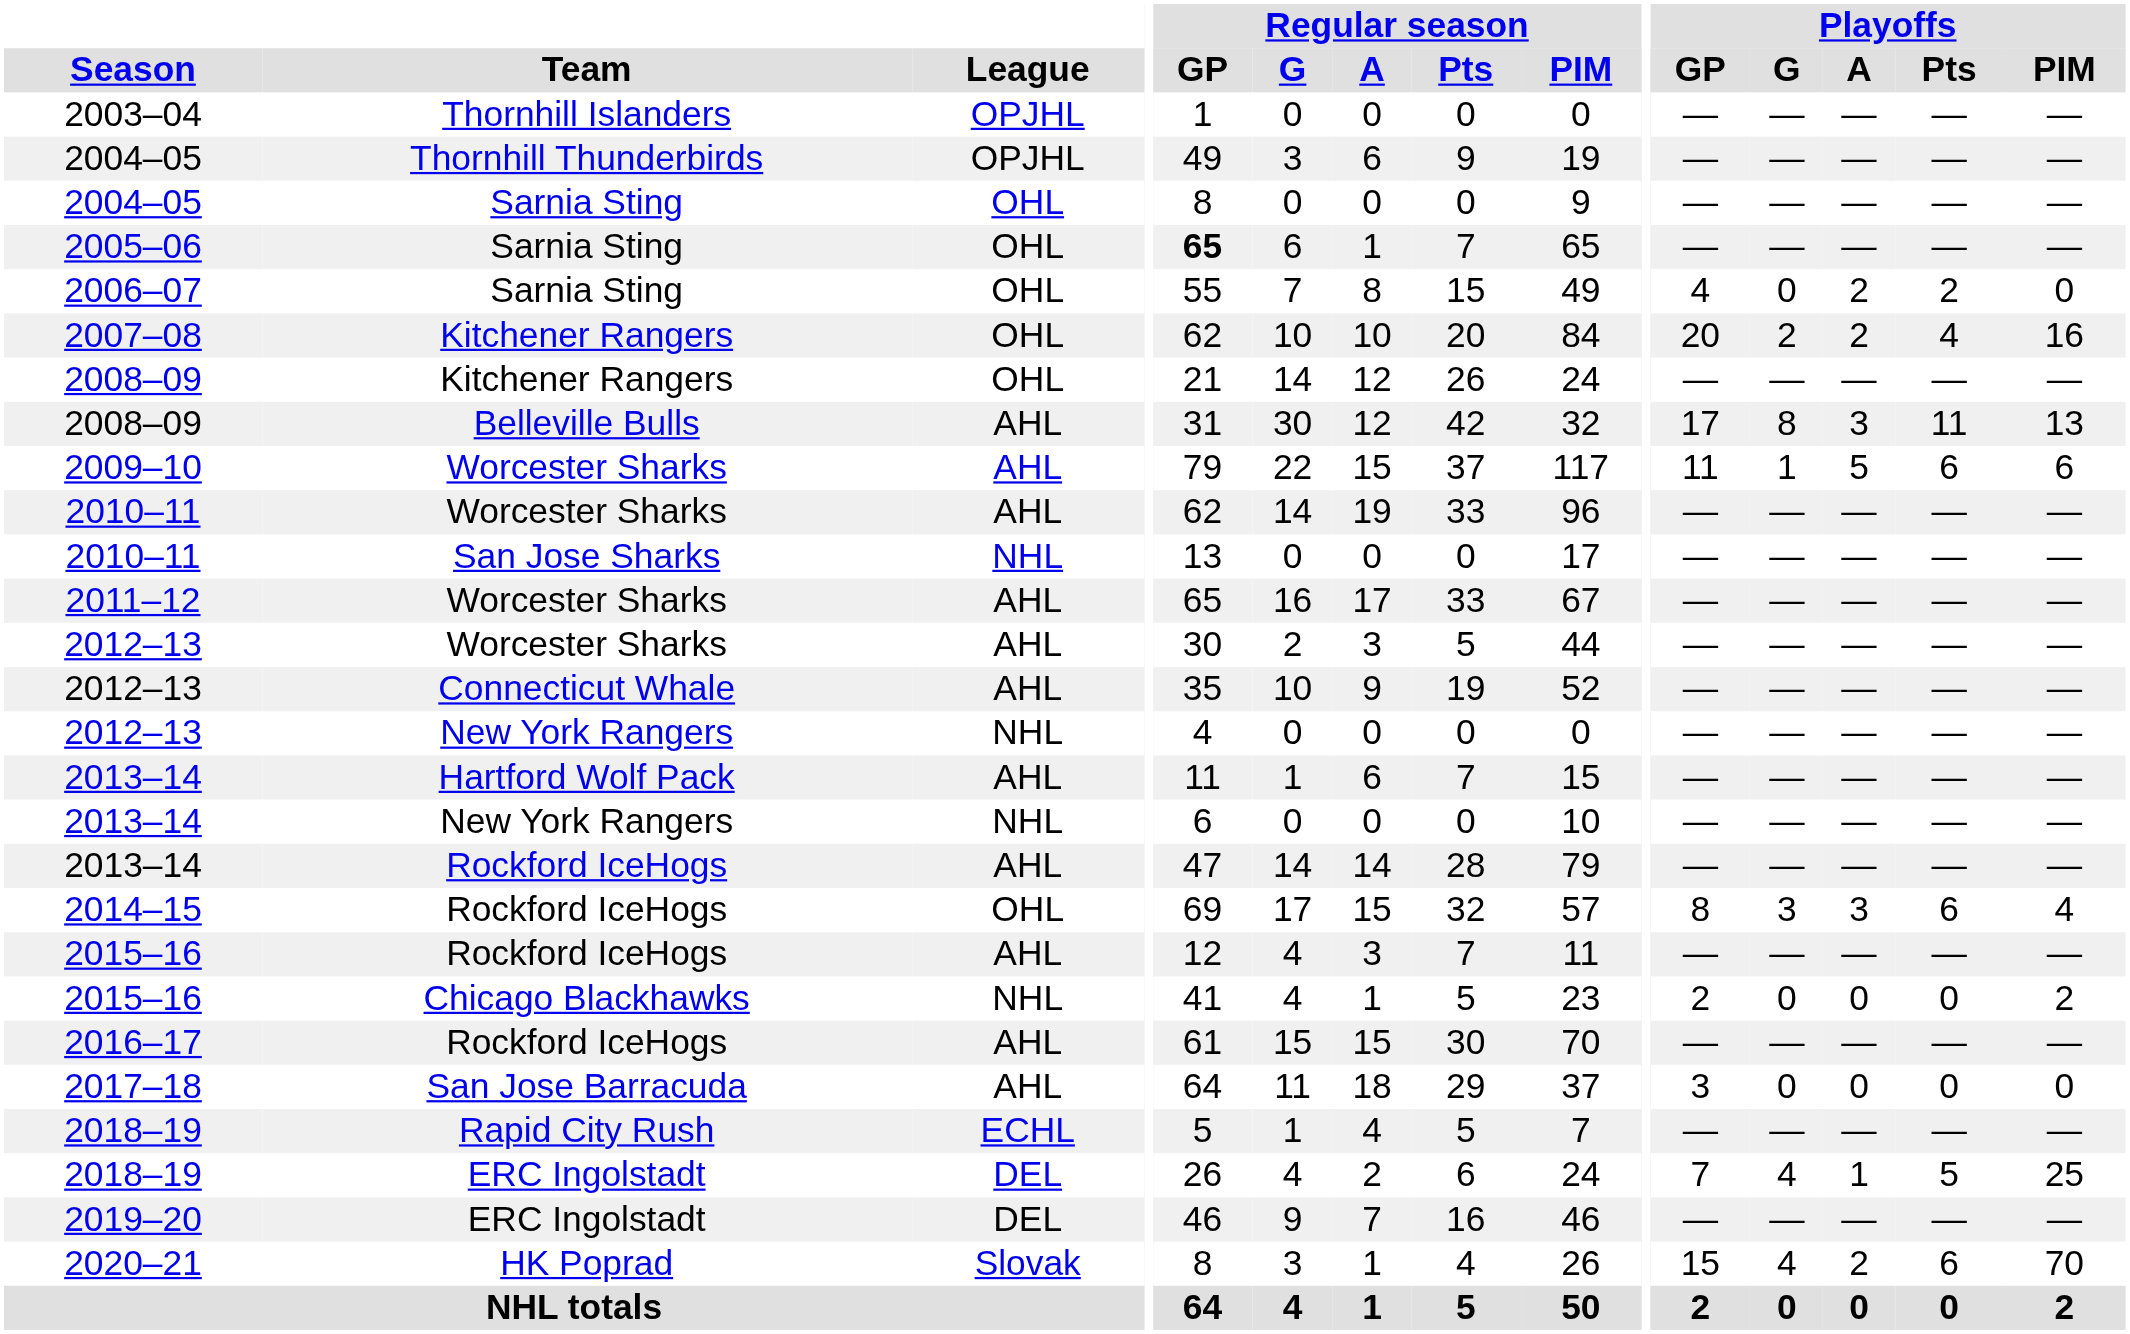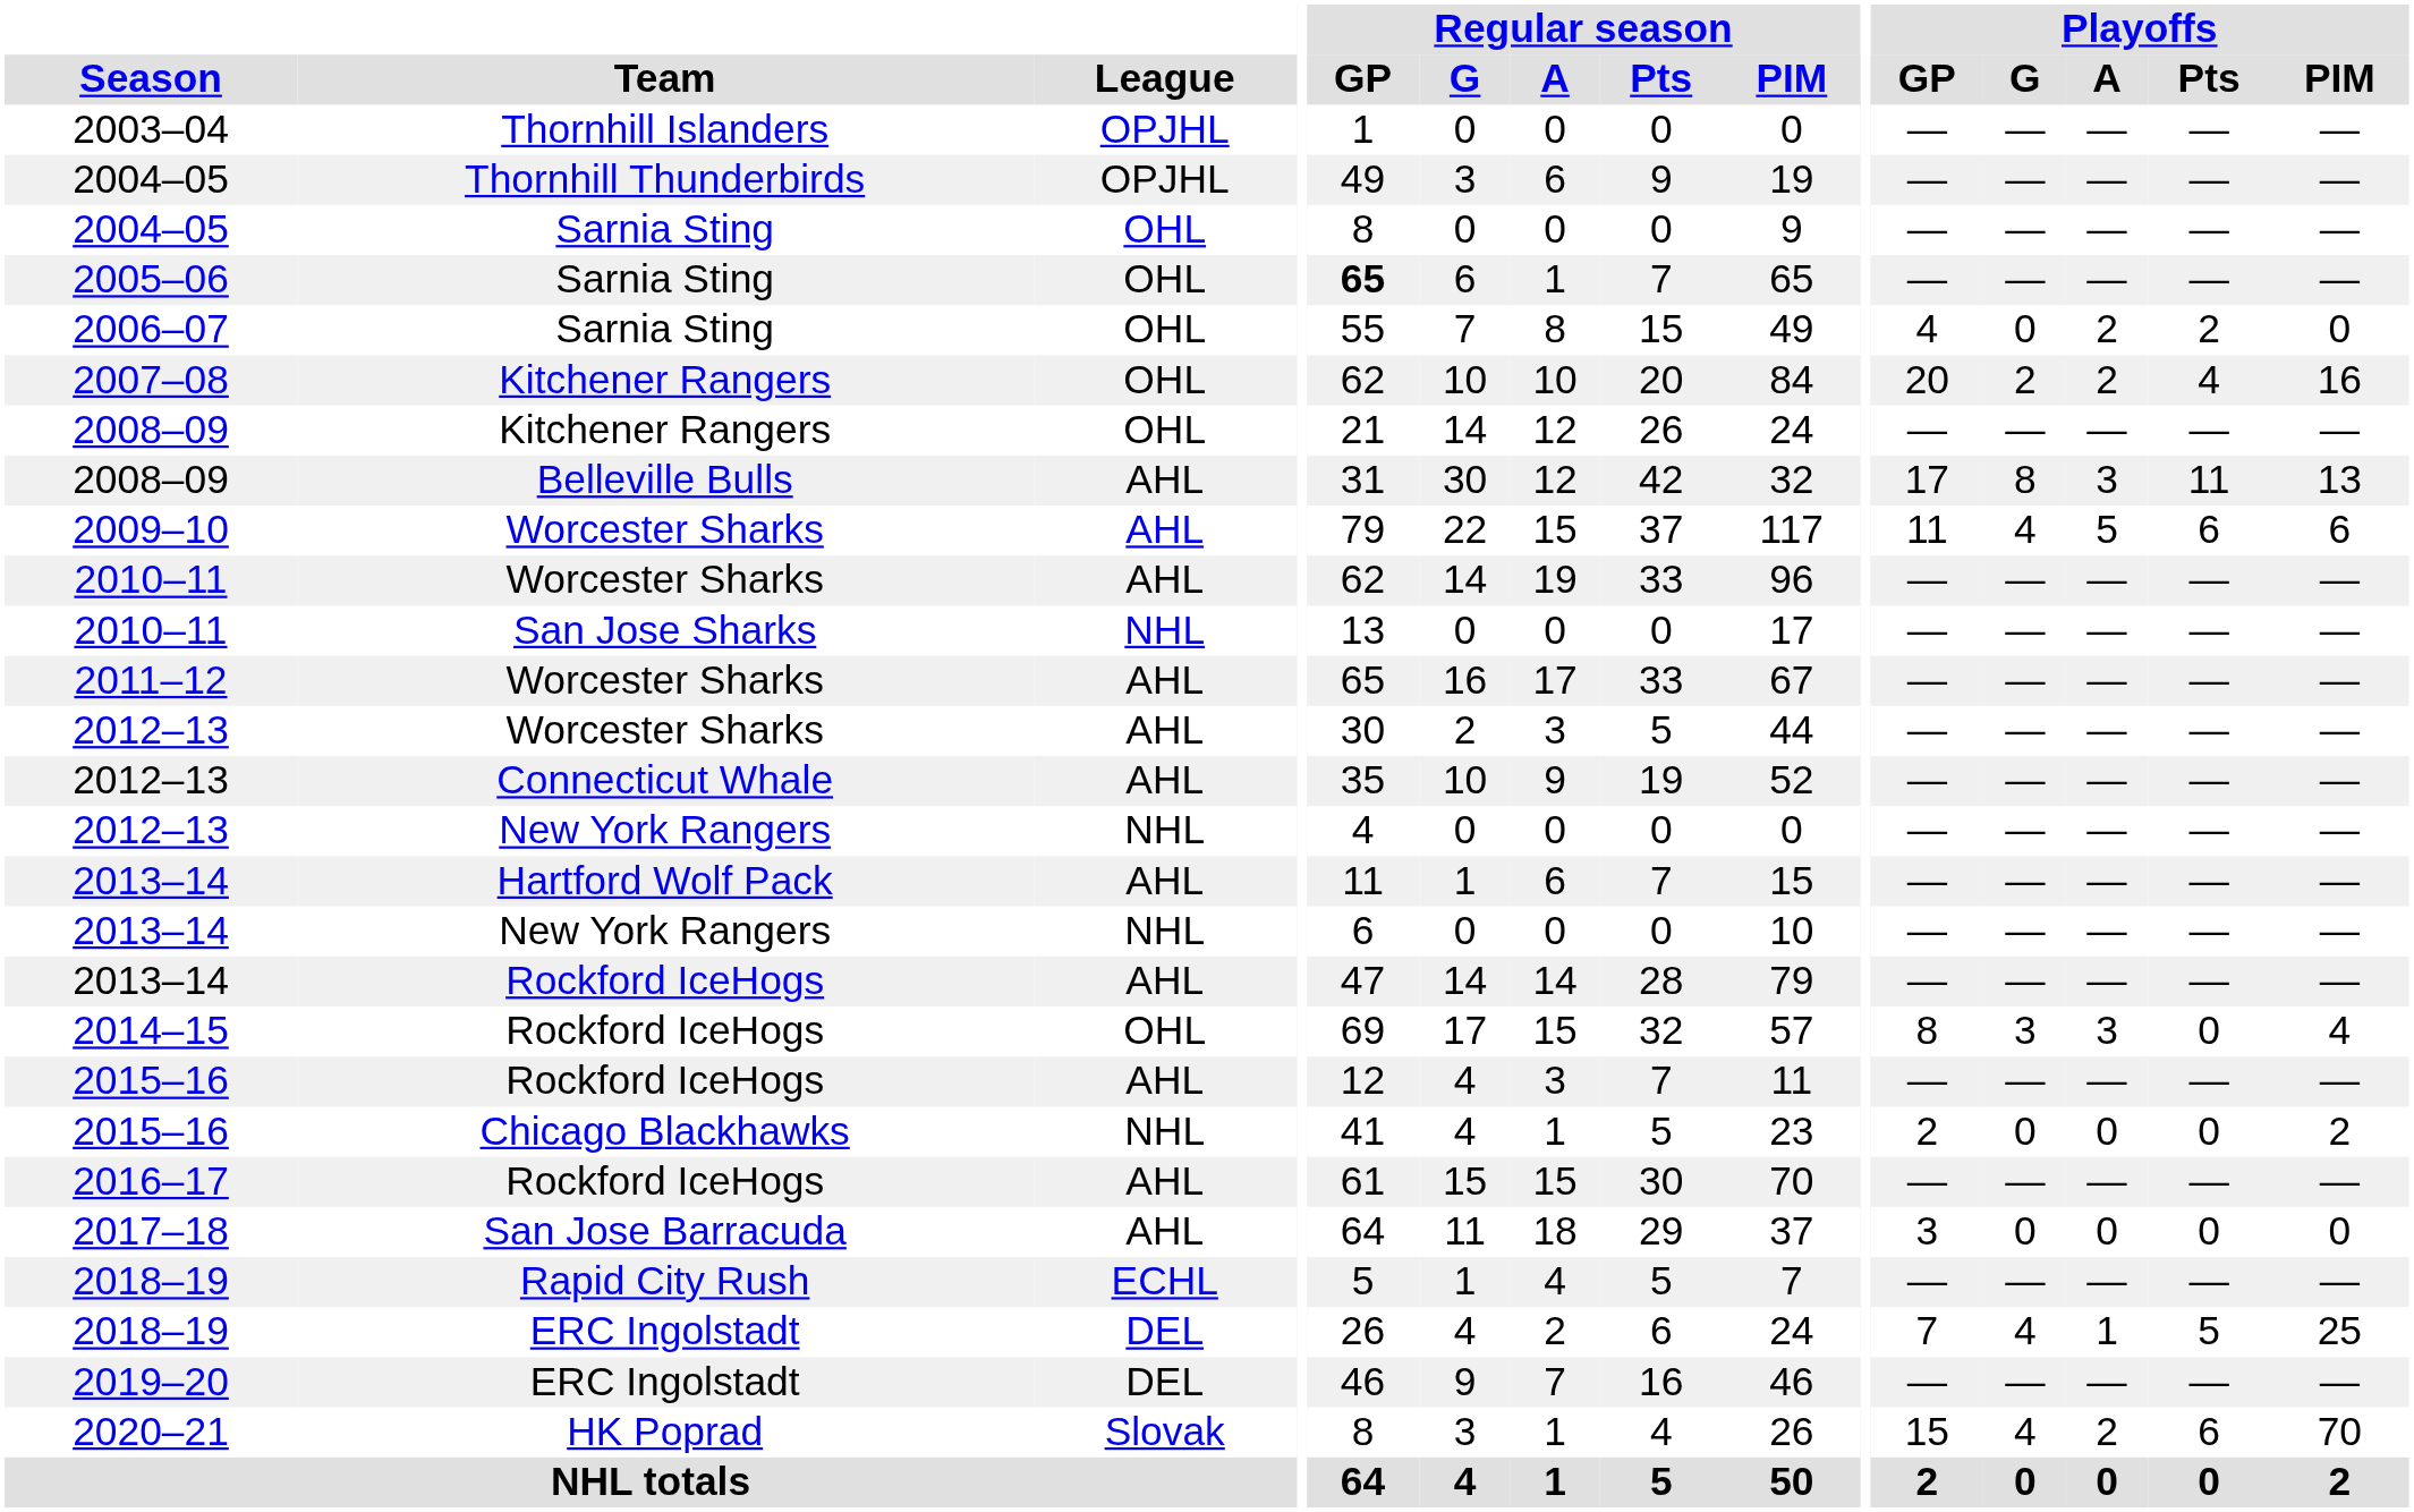 <table border="0" cellpadding="1" cellspacing="0" style="text-align:center; width:60em">
 <tr bgcolor="#e0e0e0">
 <th colspan="3" bgcolor="#ffffff"></th>
 <th rowspan="107" bgcolor="#ffffff"></th>
 <th colspan="5"><a href='#'>Regular season</a></th>
 <th rowspan="107" bgcolor="#ffffff"></th>
 <th colspan="5"><a href='#'>Playoffs</a></th>
 </tr>
 <tr bgcolor="#e0e0e0">
 <th><a href='#'>Season</a></th>
 <th>Team</th>
 <th>League</th>
 <th>GP</th>
 <th><a href='#'>G</a></th>
 <th><a href='#'>A</a></th>
 <th><a href='#'>Pts</a></th>
 <th><a href='#'>PIM</a></th>
 <th>GP</th>
 <th>G</th>
 <th>A</th>
 <th>Pts</th>
 <th>PIM</th>
 </tr>
 <tr>
 <td>2003–04</td>
 <td><a href='#'>Thornhill Islanders</a></td>
 <td><a href='#'>OPJHL</a></td>
 <td>1</td>
 <td>0</td>
 <td>0</td>
 <td>0</td>
 <td>0</td>
 <td>—</td>
 <td>—</td>
 <td>—</td>
 <td>—</td>
 <td>—</td>
 </tr>
 <tr bgcolor="#f0f0f0">
 <td>2004–05</td>
 <td><a href='#'>Thornhill Thunderbirds</a></td>
 <td Ontario Junior Hockey League>OPJHL</td>
 <td>49</td>
 <td>3</td>
 <td>6</td>
 <td>9</td>
 <td>19</td>
 <td>—</td>
 <td>—</td>
 <td>—</td>
 <td>—</td>
 <td>—</td>
 </tr>
 <tr>
 <td><a href='#'>2004–05</a></td>
 <td><a href='#'>Sarnia Sting</a></td>
 <td><a href='#'>OHL</a></td>
 <td>8</td>
 <td>0</td>
 <td>0</td>
 <td>0</td>
 <td>9</td>
 <td>—</td>
 <td>—</td>
 <td>—</td>
 <td>—</td>
 <td>—</td>
 </tr>
 <tr bgcolor="#f0f0f0">
 <td><a href='#'>2005–06</a></td>
 <td>Sarnia Sting</td>
 <td Ontario Hockey League>OHL</td>
 <td><strong>65</strong></td>
 <td>6</td>
 <td>1</td>
 <td>7</td>
 <td>65</td>
 <td>—</td>
 <td>—</td>
 <td>—</td>
 <td>—</td>
 <td>—</td>
 </tr>
 <tr>
 <td><a href='#'>2006–07</a></td>
 <td>Sarnia Sting</td>
 <td Ontario Hockey League>OHL</td>
 <td>55</td>
 <td>7</td>
 <td>8</td>
 <td>15</td>
 <td>49</td>
 <td>4</td>
 <td>0</td>
 <td>2</td>
 <td>2</td>
 <td>0</td>
 </tr>
 <tr bgcolor="#f0f0f0">
 <td><a href='#'>2007–08</a></td>
 <td><a href='#'>Kitchener Rangers</a></td>
 <td>OHL</td>
 <td>62</td>
 <td>10</td>
 <td>10</td>
 <td>20</td>
 <td>84</td>
 <td>20</td>
 <td>2</td>
 <td>2</td>
 <td>4</td>
 <td>16</td>
 </tr>
 <tr>
 <td><a href='#'>2008–09</a></td>
 <td>Kitchener Rangers</td>
 <td Ontario Hockey League>OHL</td>
 <td>21</td>
 <td>14</td>
 <td>12</td>
 <td>26</td>
 <td>24</td>
 <td>—</td>
 <td>—</td>
 <td>—</td>
 <td>—</td>
 <td>—</td>
 </tr>
 <tr bgcolor="#f0f0f0">
 <td>2008–09</td>
 <td><a href='#'>Belleville Bulls</a></td>
 <td>AHL</td>
 <td>31</td>
 <td>30</td>
 <td>12</td>
 <td>42</td>
 <td>32</td>
 <td>17</td>
 <td>8</td>
 <td>3</td>
 <td>11</td>
 <td>13</td>
 </tr>
 <tr>
 <td><a href='#'>2009–10</a></td>
 <td><a href='#'>Worcester Sharks</a></td>
 <td><a href='#'>AHL</a></td>
 <td>79</td>
 <td>22</td>
 <td>15</td>
 <td>37</td>
 <td>117</td>
 <td>11</td>
-<td>1</td>
+<td>4</td>
 <td>5</td>
 <td>6</td>
 <td>6</td>
 </tr>
 <tr bgcolor="#f0f0f0">
 <td><a href='#'>2010–11</a></td>
 <td>Worcester Sharks</td>
 <td>AHL</td>
 <td>62</td>
 <td>14</td>
 <td>19</td>
 <td>33</td>
 <td>96</td>
 <td>—</td>
 <td>—</td>
 <td>—</td>
 <td>—</td>
 <td>—</td>
 </tr>
 <tr>
 <td><a href='#'>2010–11</a></td>
 <td><a href='#'>San Jose Sharks</a></td>
 <td><a href='#'>NHL</a></td>
 <td>13</td>
 <td>0</td>
 <td>0</td>
 <td>0</td>
 <td>17</td>
 <td>—</td>
 <td>—</td>
 <td>—</td>
 <td>—</td>
 <td>—</td>
 </tr>
 <tr bgcolor="#f0f0f0">
 <td><a href='#'>2011–12</a></td>
 <td>Worcester Sharks</td>
 <td>AHL</td>
 <td>65</td>
 <td>16</td>
 <td>17</td>
 <td>33</td>
 <td>67</td>
 <td>—</td>
 <td>—</td>
 <td>—</td>
 <td>—</td>
 <td>—</td>
 </tr>
 <tr>
 <td><a href='#'>2012–13</a></td>
 <td>Worcester Sharks</td>
 <td>AHL</td>
 <td>30</td>
 <td>2</td>
 <td>3</td>
 <td>5</td>
 <td>44</td>
 <td>—</td>
 <td>—</td>
 <td>—</td>
 <td>—</td>
 <td>—</td>
 </tr>
 <tr bgcolor="#f0f0f0">
 <td>2012–13</td>
 <td><a href='#'>Connecticut Whale</a></td>
 <td>AHL</td>
 <td>35</td>
 <td>10</td>
 <td>9</td>
 <td>19</td>
 <td>52</td>
 <td>—</td>
 <td>—</td>
 <td>—</td>
 <td>—</td>
 <td>—</td>
 </tr>
 <tr>
 <td><a href='#'>2012–13</a></td>
 <td><a href='#'>New York Rangers</a></td>
 <td>NHL</td>
 <td>4</td>
 <td>0</td>
 <td>0</td>
 <td>0</td>
 <td>0</td>
 <td>—</td>
 <td>—</td>
 <td>—</td>
 <td>—</td>
 <td>—</td>
 </tr>
 <tr bgcolor="#f0f0f0">
 <td><a href='#'>2013–14</a></td>
 <td><a href='#'>Hartford Wolf Pack</a></td>
 <td>AHL</td>
 <td>11</td>
 <td>1</td>
 <td>6</td>
 <td>7</td>
 <td>15</td>
 <td>—</td>
 <td>—</td>
 <td>—</td>
 <td>—</td>
 <td>—</td>
 </tr>
 <tr>
 <td><a href='#'>2013–14</a></td>
 <td>New York Rangers</td>
 <td>NHL</td>
 <td>6</td>
 <td>0</td>
 <td>0</td>
 <td>0</td>
 <td>10</td>
 <td>—</td>
 <td>—</td>
 <td>—</td>
 <td>—</td>
 <td>—</td>
 </tr>
 <tr bgcolor="#f0f0f0">
 <td>2013–14</td>
 <td><a href='#'>Rockford IceHogs</a></td>
 <td>AHL</td>
 <td>47</td>
 <td>14</td>
 <td>14</td>
 <td>28</td>
 <td>79</td>
 <td>—</td>
 <td>—</td>
 <td>—</td>
 <td>—</td>
 <td>—</td>
 </tr>
 <tr>
 <td><a href='#'>2014–15</a></td>
 <td>Rockford IceHogs</td>
 <td Ontario Hockey League>OHL</td>
 <td>69</td>
 <td>17</td>
 <td>15</td>
 <td>32</td>
 <td>57</td>
 <td>8</td>
 <td>3</td>
 <td>3</td>
-<td>6</td>
+<td>0</td>
 <td>4</td>
 </tr>
 <tr bgcolor="#f0f0f0">
 <td><a href='#'>2015–16</a></td>
 <td>Rockford IceHogs</td>
 <td>AHL</td>
 <td>12</td>
 <td>4</td>
 <td>3</td>
 <td>7</td>
 <td>11</td>
 <td>—</td>
 <td>—</td>
 <td>—</td>
 <td>—</td>
 <td>—</td>
 </tr>
 <tr>
 <td><a href='#'>2015–16</a></td>
 <td><a href='#'>Chicago Blackhawks</a></td>
 <td>NHL</td>
 <td>41</td>
 <td>4</td>
 <td>1</td>
 <td>5</td>
 <td>23</td>
 <td>2</td>
 <td>0</td>
 <td>0</td>
 <td>0</td>
 <td>2</td>
 </tr>
 <tr bgcolor="#f0f0f0">
 <td><a href='#'>2016–17</a></td>
 <td>Rockford IceHogs</td>
 <td>AHL</td>
 <td>61</td>
 <td>15</td>
 <td>15</td>
 <td>30</td>
 <td>70</td>
 <td>—</td>
 <td>—</td>
 <td>—</td>
 <td>—</td>
 <td>—</td>
 </tr>
 <tr>
 <td><a href='#'>2017–18</a></td>
 <td><a href='#'>San Jose Barracuda</a></td>
 <td>AHL</td>
 <td>64</td>
 <td>11</td>
 <td>18</td>
 <td>29</td>
 <td>37</td>
 <td>3</td>
 <td>0</td>
 <td>0</td>
 <td>0</td>
 <td>0</td>
 </tr>
 <tr bgcolor="#f0f0f0">
 <td><a href='#'>2018–19</a></td>
 <td><a href='#'>Rapid City Rush</a></td>
 <td><a href='#'>ECHL</a></td>
 <td>5</td>
 <td>1</td>
 <td>4</td>
 <td>5</td>
 <td>7</td>
 <td>—</td>
 <td>—</td>
 <td>—</td>
 <td>—</td>
 <td>—</td>
 </tr>
 <tr>
 <td><a href='#'>2018–19</a></td>
 <td><a href='#'>ERC Ingolstadt</a></td>
 <td><a href='#'>DEL</a></td>
 <td>26</td>
 <td>4</td>
 <td>2</td>
 <td>6</td>
 <td>24</td>
 <td>7</td>
 <td>4</td>
 <td>1</td>
 <td>5</td>
 <td>25</td>
 </tr>
 <tr bgcolor="#f0f0f0">
 <td><a href='#'>2019–20</a></td>
 <td>ERC Ingolstadt</td>
 <td>DEL</td>
 <td>46</td>
 <td>9</td>
 <td>7</td>
 <td>16</td>
 <td>46</td>
 <td>—</td>
 <td>—</td>
 <td>—</td>
 <td>—</td>
 <td>—</td>
 </tr>
 <tr>
 <td><a href='#'>2020–21</a></td>
 <td><a href='#'>HK Poprad</a></td>
 <td><a href='#'>Slovak</a></td>
 <td>8</td>
 <td>3</td>
 <td>1</td>
 <td>4</td>
 <td>26</td>
 <td>15</td>
 <td>4</td>
 <td>2</td>
 <td>6</td>
 <td>70</td>
 </tr>
 <tr bgcolor="#e0e0e0">
 <th colspan="3">NHL totals</th>
 <th>64</th>
 <th>4</th>
 <th>1</th>
 <th>5</th>
 <th>50</th>
 <th>2</th>
 <th>0</th>
 <th>0</th>
 <th>0</th>
 <th>2</th>
 </tr>
 </table>
